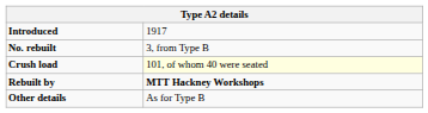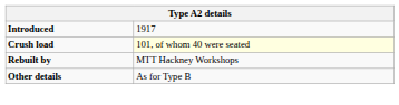 <table class="wikitable floatleft mw-collapsible mw-collapsed" border= "1" style= "width:35%; font-size: 86%; float:left; margin-left:1em; margin-right:3em; margin-bottom:2em">
 <tr>
 <th colspan="2"><strong>Type A2 details</strong></th>
 </tr>
 <tr>
 <td><strong>Introduced</strong></td>
 <td>1917</td>
 </tr>
 <tr>
-<td><strong>No. rebuilt</strong></td>
-<td>3, from Type B</td>
-</tr>
-<tr>
 <td><strong>Crush load</strong></td>
 <td style="background: lightyellow;">101, of whom 40 were seated</td>
 </tr>
 <tr>
 <td><strong>Rebuilt by</strong></td>
-<td><strong>MTT Hackney Workshops</strong></td>
+<td>MTT Hackney Workshops</td>
 </tr>
 <tr>
 <td><strong>Other details</strong></td>
 <td>As for Type B</td>
 </tr>
 </table>
